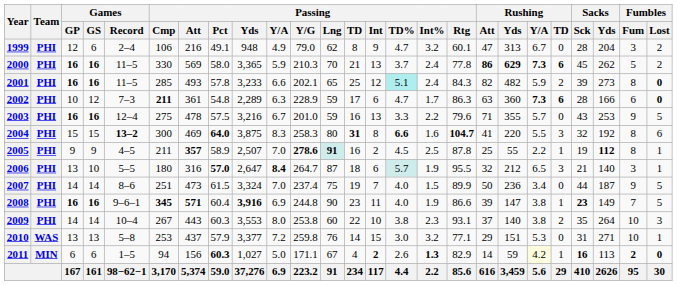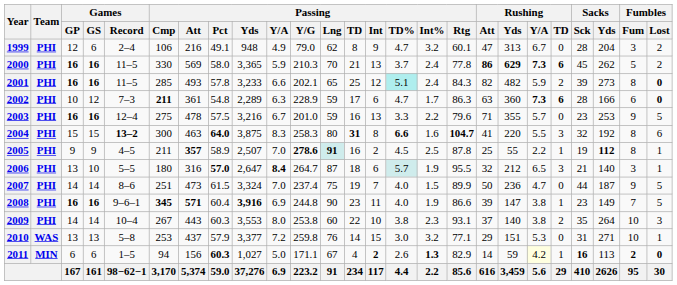 <table class="wikitable" style="text-align:center;">
 <tr>
 <th rowspan="2">Year</th>
 <th rowspan="2">Team</th>
 <th colspan="3">Games</th>
 <th colspan="12">Passing</th>
 <th colspan="4">Rushing</th>
 <th colspan="2">Sacks</th>
 <th colspan="2">Fumbles</th>
 </tr>
 <tr>
 <th>GP</th>
 <th>GS</th>
 <th>Record</th>
 <th>Cmp</th>
 <th>Att</th>
 <th>Pct</th>
 <th>Yds</th>
 <th>Y/A</th>
 <th>Y/G</th>
 <th>Lng</th>
 <th>TD</th>
 <th>Int</th>
 <th>TD%</th>
 <th>Int%</th>
 <th>Rtg</th>
 <th>Att</th>
 <th>Yds</th>
 <th>Y/A</th>
 <th>TD</th>
 <th>Sck</th>
 <th>Yds</th>
 <th>Fum</th>
 <th>Lost</th>
 </tr>
 <tr>
 <th><a href='#'>1999</a></th>
 <th><a href='#'>PHI</a></th>
 <td>12</td>
 <td>6</td>
 <td>2–4</td>
 <td>106</td>
 <td>216</td>
 <td>49.1</td>
 <td>948</td>
 <td>4.9</td>
 <td>79.0</td>
 <td>62</td>
 <td>8</td>
 <td>9</td>
 <td>4.7</td>
 <td>3.2</td>
 <td>60.1</td>
 <td>47</td>
 <td>313</td>
 <td>6.7</td>
 <td>0</td>
 <td>28</td>
 <td>204</td>
 <td>3</td>
 <td>2</td>
 </tr>
 <tr>
 <th><a href='#'>2000</a></th>
 <th><a href='#'>PHI</a></th>
 <td><strong>16</strong></td>
 <td><strong>16</strong></td>
 <td>11–5</td>
 <td>330</td>
 <td>569</td>
 <td>58.0</td>
 <td>3,365</td>
 <td>5.9</td>
 <td>210.3</td>
 <td>70</td>
 <td>21</td>
 <td>13</td>
 <td>3.7</td>
 <td>2.4</td>
 <td>77.8</td>
 <td><strong>86</strong></td>
 <td><strong>629</strong></td>
 <td><strong>7.3</strong></td>
 <td><strong>6</strong></td>
 <td>45</td>
 <td>262</td>
 <td>5</td>
 <td>2</td>
 </tr>
 <tr>
 <th><a href='#'>2001</a></th>
 <th><a href='#'>PHI</a></th>
 <td><strong>16</strong></td>
 <td><strong>16</strong></td>
 <td>11–5</td>
 <td>285</td>
 <td>493</td>
 <td>57.8</td>
 <td>3,233</td>
 <td>6.6</td>
 <td>202.1</td>
 <td>65</td>
 <td>25</td>
 <td>12</td>
 <td style="background: paleturquoise;">5.1</td>
 <td>2.4</td>
 <td>84.3</td>
 <td>82</td>
 <td>482</td>
 <td>5.9</td>
 <td>2</td>
 <td>39</td>
 <td>273</td>
 <td>8</td>
 <td><strong>0</strong></td>
 </tr>
 <tr>
 <th><a href='#'>2002</a></th>
 <th><a href='#'>PHI</a></th>
 <td>10</td>
 <td>12</td>
 <td>7–3</td>
 <td><strong>211</strong></td>
 <td>361</td>
 <td>54.8</td>
 <td>2,289</td>
 <td>6.3</td>
 <td>228.9</td>
 <td>59</td>
 <td>17</td>
 <td>6</td>
 <td>4.7</td>
 <td>1.7</td>
 <td>86.3</td>
 <td>63</td>
 <td>360</td>
 <td><strong>7.3</strong></td>
 <td><strong>6</strong></td>
 <td>28</td>
 <td>166</td>
 <td>6</td>
 <td><strong>0</strong></td>
 </tr>
 <tr>
 <th><a href='#'>2003</a></th>
 <th><a href='#'>PHI</a></th>
 <td><strong>16</strong></td>
 <td><strong>16</strong></td>
 <td>12–4</td>
 <td>275</td>
 <td>478</td>
 <td>57.5</td>
 <td>3,216</td>
 <td>6.7</td>
 <td>201.0</td>
 <td>59</td>
 <td>16</td>
 <td>13</td>
 <td>3.3</td>
 <td>2.2</td>
 <td>79.6</td>
 <td>71</td>
 <td>355</td>
 <td>5.7</td>
 <td>0</td>
-<td>43</td>
+<td>23</td>
 <td>253</td>
 <td>9</td>
 <td>5</td>
 </tr>
 <tr>
 <th><a href='#'>2004</a></th>
 <th><a href='#'>PHI</a></th>
 <td>15</td>
 <td>15</td>
 <td><strong>13–2</strong></td>
 <td>300</td>
-<td>469</td>
+<td>463</td>
 <td><strong>64.0</strong></td>
 <td>3,875</td>
 <td>8.3</td>
 <td>258.3</td>
 <td>80</td>
 <td><strong>31</strong></td>
 <td>8</td>
 <td><strong>6.6</strong></td>
 <td>1.6</td>
 <td><strong>104.7</strong></td>
 <td>41</td>
 <td>220</td>
 <td>5.5</td>
 <td>3</td>
 <td>32</td>
 <td>192</td>
 <td>8</td>
 <td>6</td>
 </tr>
 <tr>
 <th><a href='#'>2005</a></th>
 <th><a href='#'>PHI</a></th>
 <td>9</td>
 <td>9</td>
 <td>4–5</td>
 <td>211</td>
 <td><strong>357</strong></td>
 <td>58.9</td>
 <td>2,507</td>
 <td>7.0</td>
 <td><strong>278.6</strong></td>
 <td style="background:#cfecec;"><strong>91</strong></td>
 <td>16</td>
 <td>2</td>
 <td>4.5</td>
 <td>2.5</td>
 <td>87.8</td>
 <td>25</td>
 <td>55</td>
 <td>2.2</td>
 <td>1</td>
 <td>19</td>
 <td><strong>112</strong></td>
 <td>8</td>
 <td>1</td>
 </tr>
 <tr>
 <th><a href='#'>2006</a></th>
 <th><a href='#'>PHI</a></th>
 <td>13</td>
 <td>10</td>
 <td>5–5</td>
 <td>180</td>
 <td>316</td>
 <td><strong>57.0</strong></td>
 <td>2,647</td>
 <td><strong>8.4</strong></td>
 <td>264.7</td>
 <td>87</td>
 <td>18</td>
 <td>6</td>
 <td style="background:#cfecec;">5.7</td>
 <td>1.9</td>
 <td>95.5</td>
 <td>32</td>
 <td>212</td>
 <td>6.5</td>
 <td>3</td>
 <td>21</td>
 <td>140</td>
 <td>3</td>
 <td>1</td>
 </tr>
 <tr>
 <th><a href='#'>2007</a></th>
 <th><a href='#'>PHI</a></th>
 <td>14</td>
 <td>14</td>
 <td>8–6</td>
 <td>251</td>
 <td>473</td>
 <td>61.5</td>
 <td>3,324</td>
 <td>7.0</td>
 <td>237.4</td>
 <td>75</td>
 <td>19</td>
 <td>7</td>
 <td>4.0</td>
 <td>1.5</td>
 <td>89.9</td>
 <td>50</td>
 <td>236</td>
-<td>3.4</td>
+<td>4.7</td>
 <td>0</td>
 <td>44</td>
 <td>187</td>
 <td>9</td>
 <td>5</td>
 </tr>
 <tr>
 <th><a href='#'>2008</a></th>
 <th><a href='#'>PHI</a></th>
 <td><strong>16</strong></td>
 <td><strong>16</strong></td>
 <td>9–6–1</td>
 <td><strong>345</strong></td>
 <td><strong>571</strong></td>
 <td>60.4</td>
 <td><strong>3,916</strong></td>
 <td>6.9</td>
 <td>244.8</td>
 <td>90</td>
 <td>23</td>
 <td>11</td>
 <td>4.0</td>
 <td>1.9</td>
 <td>86.6</td>
 <td>39</td>
 <td>147</td>
 <td>3.8</td>
 <td>1</td>
-<td><strong>23</strong></td>
+<td>23</td>
 <td>149</td>
 <td>7</td>
 <td>5</td>
 </tr>
 <tr>
 <th><a href='#'>2009</a></th>
 <th><a href='#'>PHI</a></th>
 <td>14</td>
 <td>14</td>
 <td>10–4</td>
 <td>267</td>
 <td>443</td>
 <td>60.3</td>
 <td>3,553</td>
 <td>8.0</td>
 <td>253.8</td>
 <td>60</td>
 <td>22</td>
 <td>10</td>
 <td>3.8</td>
 <td>2.3</td>
 <td>93.1</td>
 <td>37</td>
 <td>140</td>
 <td>3.8</td>
 <td>2</td>
 <td>35</td>
 <td>264</td>
 <td>10</td>
 <td>3</td>
 </tr>
 <tr>
 <th><a href='#'>2010</a></th>
 <th><a href='#'>WAS</a></th>
 <td>13</td>
 <td>13</td>
 <td>5–8</td>
 <td>253</td>
 <td>437</td>
 <td>57.9</td>
 <td>3,377</td>
 <td>7.2</td>
 <td>259.8</td>
 <td>76</td>
 <td>14</td>
 <td>15</td>
 <td>3.0</td>
 <td>3.2</td>
 <td>77.1</td>
 <td>29</td>
 <td>151</td>
 <td>5.3</td>
 <td>0</td>
 <td>31</td>
 <td>271</td>
 <td>10</td>
 <td>1</td>
 </tr>
 <tr>
 <th><a href='#'>2011</a></th>
 <th><a href='#'>MIN</a></th>
 <td>6</td>
 <td>6</td>
 <td>1–5</td>
 <td>94</td>
 <td>156</td>
 <td><strong>60.3</strong></td>
 <td>1,027</td>
 <td>5.0</td>
 <td>171.1</td>
 <td>67</td>
 <td>4</td>
 <td><strong>2</strong></td>
 <td>2.6</td>
 <td><strong>1.3</strong></td>
 <td>82.9</td>
 <td>14</td>
 <td>59</td>
 <td style="background: lightyellow;">4.2</td>
 <td>1</td>
 <td><strong>16</strong></td>
 <td>113</td>
 <td><strong>2</strong></td>
 <td><strong>0</strong></td>
 </tr>
 <tr>
 <th colspan="2"></th>
 <th>167</th>
 <th>161</th>
 <th>98−62−1</th>
 <th>3,170</th>
 <th>5,374</th>
 <th>59.0</th>
 <th>37,276</th>
 <th>6.9</th>
 <th>223.2</th>
 <th>91</th>
 <th>234</th>
 <th>117</th>
 <th>4.4</th>
 <th>2.2</th>
 <th>85.6</th>
 <th>616</th>
 <th>3,459</th>
 <th>5.6</th>
 <th>29</th>
 <th>410</th>
 <th>2626</th>
 <th>95</th>
 <th>30</th>
 </tr>
 </table>
